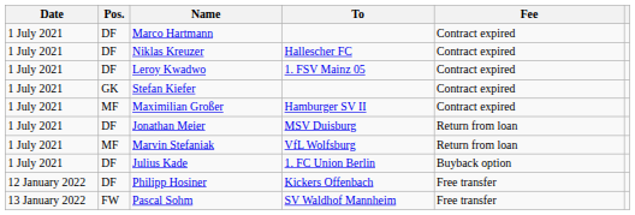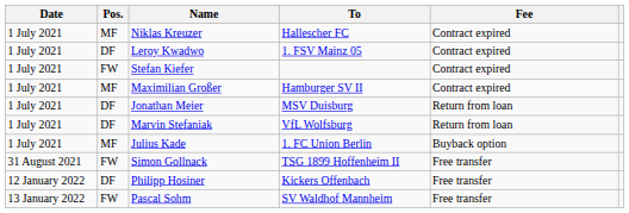 <table class="wikitable"  style="text-align:left; ">
 <tr>
 <th !scope=col; style="width: 120px;">Date</th>
 <th !scope=col; style="width: 35px;">Pos.</th>
 <th !scope=col; style="width: 200px;">Name</th>
 <th !scope=col; style="width: 200px;">To</th>
 <th !scope=col; style="width: 252px;">Fee</th>
 <th></th>
 </tr>
 <tr>
 <td>1 July 2021</td>
-<td>DF</td>
-<td> <a href='#'>Marco Hartmann</a></td>
-<td></td>
-<td>Contract expired</td>
-<td></td>
-</tr>
-<tr>
-<td>1 July 2021</td>
-<td>DF</td>
+<td>MF</td>
 <td> <a href='#'>Niklas Kreuzer</a></td>
 <td> <a href='#'>Hallescher FC</a></td>
 <td>Contract expired</td>
 <td></td>
 </tr>
 <tr>
 <td>1 July 2021</td>
 <td>DF</td>
 <td> <a href='#'>Leroy Kwadwo</a></td>
 <td> <a href='#'>1. FSV Mainz 05</a></td>
 <td>Contract expired</td>
 <td></td>
 </tr>
 <tr>
 <td>1 July 2021</td>
-<td>GK</td>
+<td>FW</td>
 <td> <a href='#'>Stefan Kiefer</a></td>
 <td></td>
 <td>Contract expired</td>
 <td></td>
 </tr>
 <tr>
 <td>1 July 2021</td>
 <td>MF</td>
 <td> <a href='#'>Maximilian Großer</a></td>
 <td> <a href='#'>Hamburger SV II</a></td>
 <td>Contract expired</td>
 <td></td>
 </tr>
 <tr>
 <td>1 July 2021</td>
 <td>DF</td>
 <td> <a href='#'>Jonathan Meier</a></td>
 <td> <a href='#'>MSV Duisburg</a></td>
 <td>Return from loan</td>
 <td></td>
 </tr>
 <tr>
 <td>1 July 2021</td>
-<td>MF</td>
+<td>DF</td>
 <td> <a href='#'>Marvin Stefaniak</a></td>
 <td> <a href='#'>VfL Wolfsburg</a></td>
 <td>Return from loan</td>
 <td></td>
 </tr>
 <tr>
 <td>1 July 2021</td>
-<td>DF</td>
+<td>MF</td>
 <td> <a href='#'>Julius Kade</a></td>
 <td> <a href='#'>1. FC Union Berlin</a></td>
 <td>Buyback option</td>
+<td></td>
+</tr>
+<tr>
+<td>31 August 2021</td>
+<td>FW</td>
+<td> <a href='#'>Simon Gollnack</a></td>
+<td> <a href='#'>TSG 1899 Hoffenheim II</a></td>
+<td>Free transfer</td>
 <td></td>
 </tr>
 <tr>
 <td>12 January 2022</td>
 <td>DF</td>
 <td> <a href='#'>Philipp Hosiner</a></td>
 <td> <a href='#'>Kickers Offenbach</a></td>
 <td>Free transfer</td>
 <td></td>
 </tr>
 <tr>
 <td>13 January 2022</td>
 <td>FW</td>
 <td> <a href='#'>Pascal Sohm</a></td>
 <td> <a href='#'>SV Waldhof Mannheim</a></td>
 <td>Free transfer</td>
 <td></td>
 </tr>
 </table>
